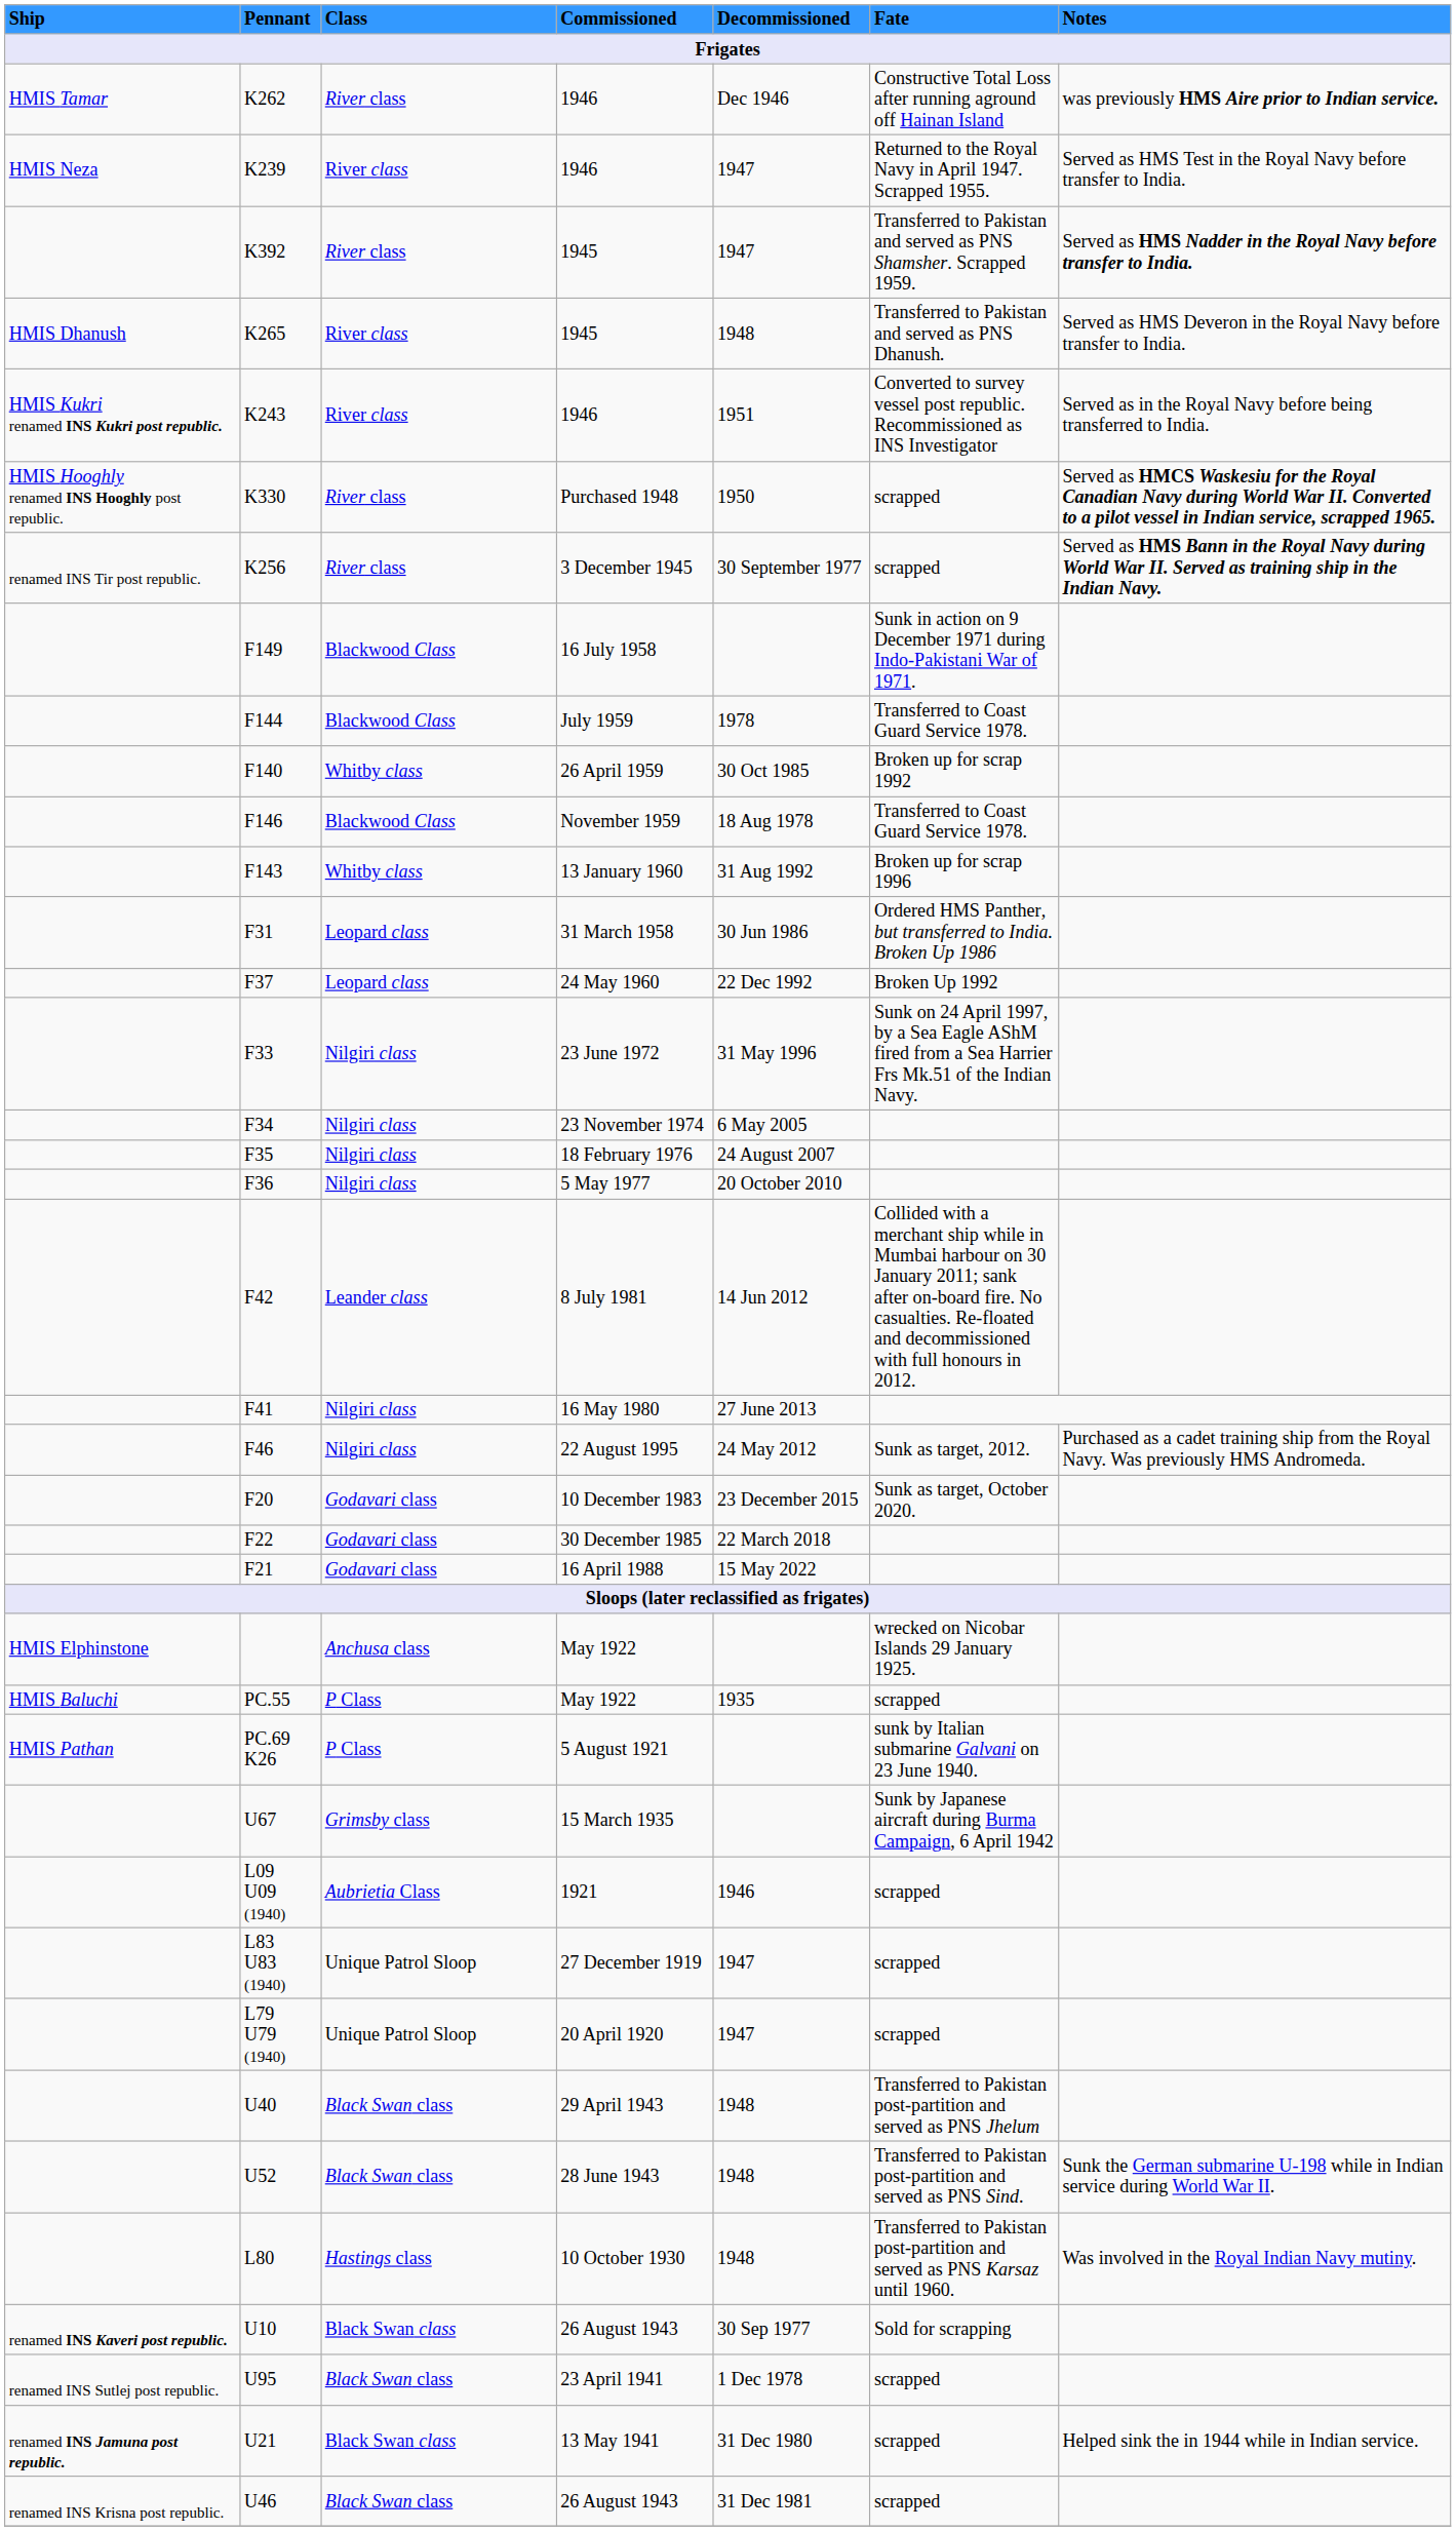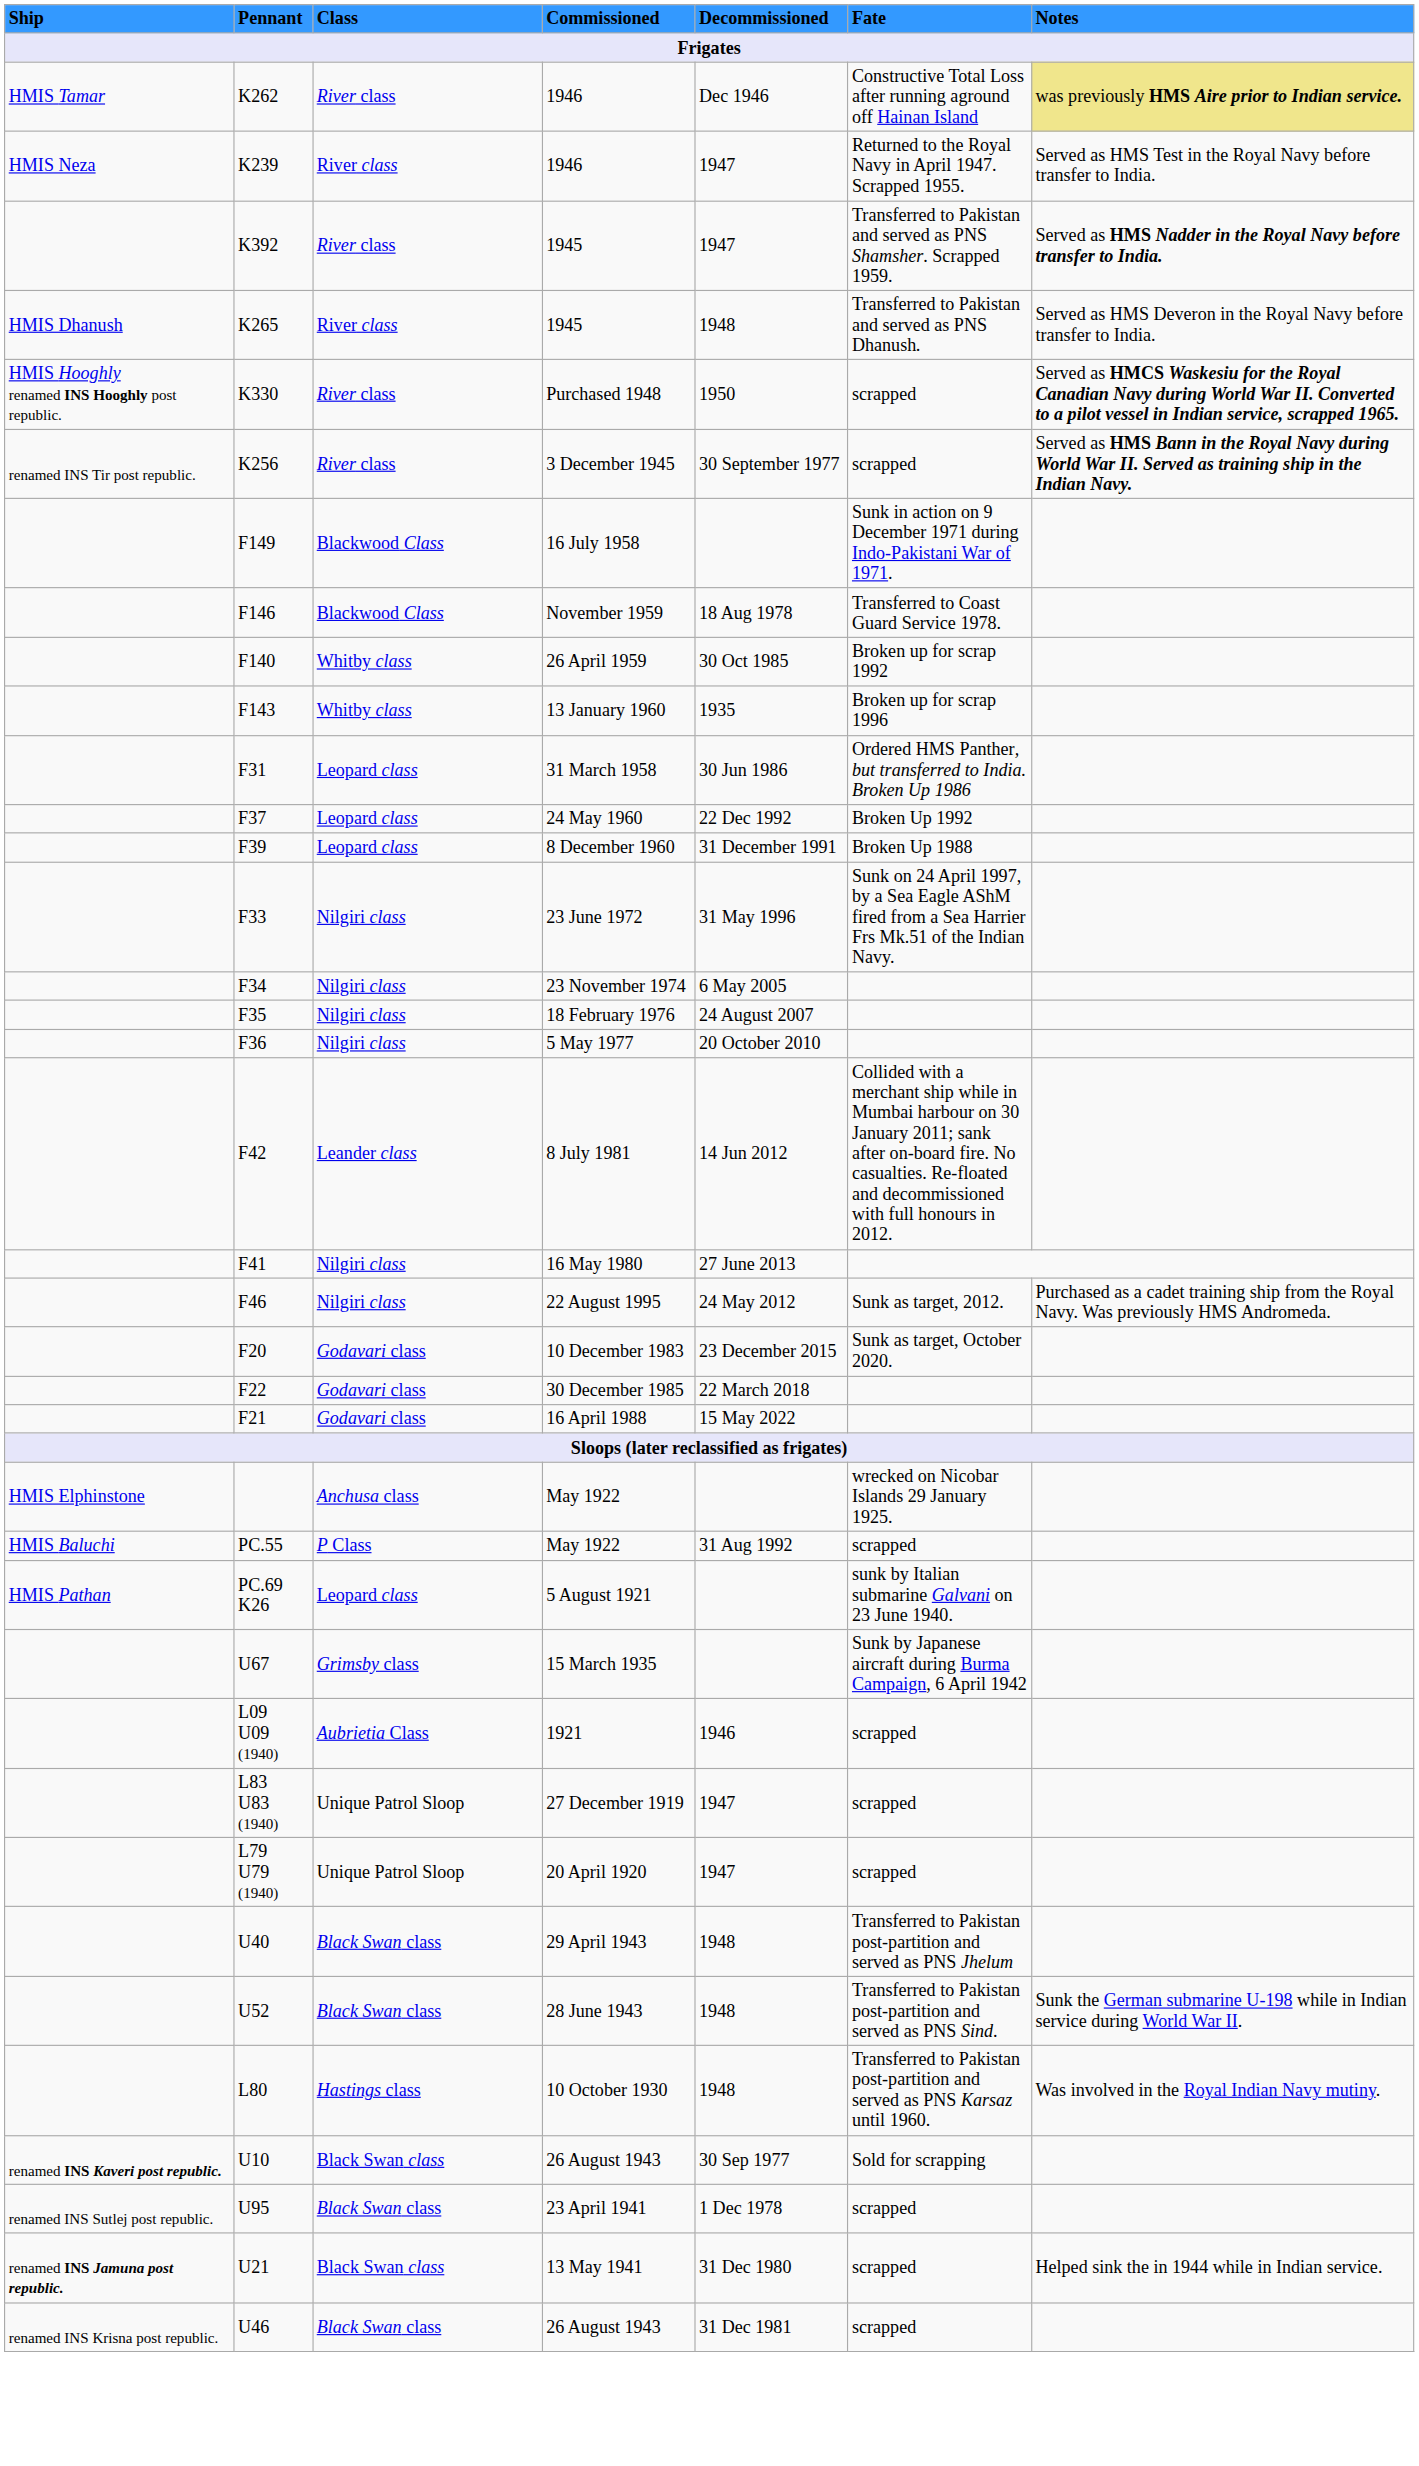 <table class="wikitable">
 <tr>
 <th style="text-align:left; width:15%;background-color:#3399FF;">Ship</th>
 <th style="text-align:left; width:5%;background-color:#3399FF;">Pennant</th>
 <th style="text-align:left; width:15%;background-color:#3399FF;">Class</th>
 <th style="text-align:left; width:10%;background-color:#3399FF;">Commissioned</th>
 <th style="text-align:left; width:10%;background-color:#3399FF;">Decommissioned</th>
 <th style="text-align:left; width:12%;background-color:#3399FF;">Fate</th>
 <th style="text-align:left; width:25%;background-color:#3399FF;">Notes</th>
 </tr>
 <tr>
 <th colspan="7" style="background: lavender;">Frigates</th>
 </tr>
 <tr>
 <td><a href='#'>HMIS <em>Tamar</em></a></td>
 <td>K262</td>
 <td><a href='#'><em>River</em> class</a></td>
 <td>1946</td>
 <td>Dec 1946</td>
 <td>Constructive Total Loss after running aground off <a href='#'>Hainan Island</a></td>
-<td>was previously <strong>HMS <em>Aire<strong><em> prior to Indian service.</td>
+<td style="background: khaki;">was previously <strong>HMS <em>Aire<strong><em> prior to Indian service.</td>
 </tr>
 <tr>
 <td><a href='#'>HMIS </em>Neza<em></a></td>
 <td>K239</td>
 <td><a href='#'></em>River<em> class</a></td>
 <td>1946</td>
 <td>1947</td>
 <td>Returned to the Royal Navy in April 1947. Scrapped 1955.</td>
 <td>Served as </strong>HMS </em>Test</em></strong> in the Royal Navy before transfer to India.</td>
 </tr>
 <tr>
 <td></td>
 <td>K392</td>
 <td><a href='#'><em>River</em> class</a></td>
 <td>1945</td>
 <td>1947</td>
 <td>Transferred to Pakistan and served as PNS <em>Shamsher</em>. Scrapped 1959.</td>
 <td>Served as <strong>HMS <em>Nadder<strong><em> in the Royal Navy before transfer to India.</td>
 </tr>
 <tr>
 <td><a href='#'>HMIS </em>Dhanush<em></a></td>
 <td>K265</td>
 <td><a href='#'></em>River<em> class</a></td>
 <td>1945</td>
 <td>1948</td>
 <td>Transferred to Pakistan and served as PNS </em>Dhanush<em>.</td>
 <td>Served as </strong>HMS </em>Deveron</em></strong> in the Royal Navy before transfer to India.</td>
-</tr>
-<tr>
-<td><a href='#'>HMIS <em>Kukri</em></a><br><small>renamed <strong>INS <em>Kukri<strong><em> post republic.</small></td>
-<td>K243</td>
-<td><a href='#'></em>River<em> class</a></td>
-<td>1946</td>
-<td>1951</td>
-<td>Converted to survey vessel post republic. Recommissioned as </strong>INS </em>Investigator</em></strong> </td>
-<td>Served as <strong></strong> in the Royal Navy before being transferred to India.</td>
 </tr>
 <tr>
 <td><a href='#'>HMIS <em>Hooghly</em></a><br><small>renamed <strong>INS Hooghly</strong> post republic.</small></td>
 <td>K330</td>
 <td><a href='#'><em>River</em> class</a></td>
 <td>Purchased 1948</td>
 <td>1950</td>
 <td>scrapped</td>
 <td>Served as <strong>HMCS <em>Waskesiu<strong><em> for the Royal Canadian Navy during World War II. Converted to a pilot vessel in Indian service, scrapped 1965.</td>
 </tr>
 <tr>
 <td><br><small>renamed </strong>INS </em>Tir</em></strong> post republic.</small></td>
 <td>K256</td>
 <td><a href='#'><em>River</em> class</a></td>
 <td>3 December 1945</td>
 <td>30 September 1977</td>
 <td>scrapped</td>
 <td>Served as <strong>HMS <em>Bann<strong><em> in the Royal Navy during World War II. Served as training ship in the Indian Navy.</td>
 </tr>
 <tr>
 <td></td>
 <td>F149</td>
 <td><a href='#'></em>Blackwood<em> Class</a></td>
 <td>16 July 1958</td>
 <td></td>
 <td>Sunk in action on 9 December 1971 during <a href='#'>Indo-Pakistani War of 1971</a>.</td>
 <td></td>
 </tr>
 <tr>
 <td></td>
-<td>F144</td>
+<td>F146</td>
 <td><a href='#'></em>Blackwood<em> Class</a></td>
-<td>July 1959</td>
-<td>1978</td>
+<td>November 1959</td>
+<td>18 Aug 1978</td>
 <td>Transferred to Coast Guard Service 1978.</td>
 <td></td>
 </tr>
 <tr>
 <td></td>
 <td>F140</td>
 <td><a href='#'></em>Whitby<em> class</a></td>
 <td>26 April 1959</td>
 <td>30 Oct 1985</td>
 <td>Broken up for scrap 1992</td>
 <td></td>
 </tr>
 <tr>
 <td></td>
-<td>F146</td>
-<td><a href='#'></em>Blackwood<em> Class</a></td>
-<td>November 1959</td>
-<td>18 Aug 1978</td>
-<td>Transferred to Coast Guard Service 1978.</td>
-<td></td>
-</tr>
-<tr>
-<td></td>
 <td>F143</td>
 <td><a href='#'></em>Whitby<em> class</a></td>
 <td>13 January 1960</td>
-<td>31 Aug 1992</td>
+<td>1935</td>
 <td>Broken up for scrap 1996</td>
 <td></td>
 </tr>
 <tr>
 <td></td>
 <td>F31</td>
 <td><a href='#'></em>Leopard<em> class</a></td>
 <td>31 March 1958</td>
 <td>30 Jun 1986</td>
 <td>Ordered HMS </em>Panther<em>, but transferred to India. Broken Up 1986</td>
 <td></td>
 </tr>
 <tr>
 <td></td>
 <td>F37</td>
 <td><a href='#'></em>Leopard<em> class</a></td>
 <td>24 May 1960</td>
 <td>22 Dec 1992</td>
 <td>Broken Up 1992</td>
+<td></td>
+</tr>
+<tr>
+<td></td>
+<td>F39</td>
+<td><a href='#'></em>Leopard<em> class</a></td>
+<td>8 December 1960</td>
+<td>31 December 1991</td>
+<td>Broken Up 1988</td>
 <td></td>
 </tr>
 <tr>
 <td></td>
 <td>F33</td>
 <td><a href='#'></em>Nilgiri<em> class</a></td>
 <td>23 June 1972</td>
 <td>31 May 1996</td>
 <td>Sunk on 24 April 1997, by a Sea Eagle AShM fired from a Sea Harrier Frs Mk.51 of the Indian Navy.</td>
 <td></td>
 </tr>
 <tr>
 <td></td>
 <td>F34</td>
 <td><a href='#'></em>Nilgiri<em> class</a></td>
 <td>23 November 1974</td>
 <td>6 May 2005</td>
 <td></td>
 <td></td>
 </tr>
 <tr>
 <td></td>
 <td>F35</td>
 <td><a href='#'></em>Nilgiri<em> class</a></td>
 <td>18 February 1976</td>
 <td>24 August 2007</td>
 <td></td>
 <td></td>
 </tr>
 <tr>
 <td></td>
 <td>F36</td>
 <td><a href='#'></em>Nilgiri<em> class</a></td>
 <td>5 May 1977</td>
 <td>20 October 2010</td>
 <td></td>
 <td></td>
 </tr>
 <tr>
 <td></td>
 <td>F42</td>
 <td><a href='#'></em>Leander<em> class</a></td>
 <td>8 July 1981</td>
 <td>14 Jun 2012</td>
 <td>Collided with a merchant ship while in Mumbai harbour on 30 January 2011; sank after on-board fire. No casualties. Re-floated and decommissioned with full honours in 2012.</td>
 <td></td>
 </tr>
 <tr>
 <td></td>
 <td>F41</td>
 <td><a href='#'></em>Nilgiri<em> class</a></td>
 <td>16 May 1980</td>
 <td>27 June 2013</td>
 </tr>
 <tr>
 <td></td>
 <td>F46</td>
 <td><a href='#'></em>Nilgiri<em> class</a></td>
 <td>22 August 1995</td>
 <td>24 May 2012</td>
 <td>Sunk as target, 2012.</td>
 <td>Purchased as a cadet training ship from the Royal Navy. Was previously </strong>HMS </em>Andromeda</em></strong>.</td>
 </tr>
 <tr>
 <td></td>
 <td>F20</td>
 <td><a href='#'><em>Godavari</em> class</a></td>
 <td>10 December 1983</td>
 <td>23 December 2015</td>
 <td>Sunk as target, October 2020.</td>
 <td></td>
 </tr>
 <tr>
 <td></td>
 <td>F22</td>
 <td><a href='#'><em>Godavari</em> class</a></td>
 <td>30 December 1985</td>
 <td>22 March 2018</td>
 <td></td>
 <td></td>
 </tr>
 <tr>
 <td></td>
 <td>F21</td>
 <td><a href='#'><em>Godavari</em> class</a></td>
 <td>16 April 1988</td>
 <td>15 May 2022</td>
 <td></td>
 <td></td>
 </tr>
 <tr>
 <th colspan="7" style="background: lavender;">Sloops (later reclassified as frigates)</th>
 </tr>
 <tr>
 <td><a href='#'>HMIS Elphinstone</a></td>
 <td></td>
 <td><a href='#'><em>Anchusa</em> class</a></td>
 <td>May 1922</td>
 <td></td>
 <td>wrecked on Nicobar Islands 29 January 1925.</td>
 <td></td>
 </tr>
 <tr>
 <td><a href='#'>HMIS <em>Baluchi</em></a></td>
 <td>PC.55</td>
 <td><a href='#'><em>P</em> Class</a></td>
 <td>May 1922</td>
-<td>1935</td>
+<td>31 Aug 1992</td>
 <td>scrapped</td>
 <td></td>
 </tr>
 <tr>
 <td><a href='#'>HMIS <em>Pathan</em></a></td>
 <td>PC.69<br>K26</td>
-<td><a href='#'><em>P</em> Class</a></td>
+<td><a href='#'></em>Leopard<em> class</a></td>
 <td>5 August 1921</td>
 <td></td>
 <td>sunk by Italian submarine <a href='#'><em>Galvani</em></a> on 23 June 1940.</td>
 <td></td>
 </tr>
 <tr>
 <td></td>
 <td>U67</td>
 <td><a href='#'><em>Grimsby</em> class</a></td>
 <td>15 March 1935</td>
 <td></td>
 <td>Sunk by Japanese aircraft during <a href='#'>Burma Campaign</a>, 6 April 1942</td>
 <td></td>
 </tr>
 <tr>
 <td></td>
 <td>L09 <br> U09 <small>(1940)</small></td>
 <td><a href='#'><em>Aubrietia</em> Class</a></td>
 <td>1921</td>
 <td>1946</td>
 <td>scrapped</td>
 <td></td>
 </tr>
 <tr>
 <td></td>
 <td>L83 <br> U83 <small>(1940)</small></td>
 <td>Unique Patrol Sloop</td>
 <td>27 December 1919</td>
 <td>1947</td>
 <td>scrapped</td>
 <td></td>
 </tr>
 <tr>
 <td></td>
 <td>L79 <br> U79 <small>(1940)</small></td>
 <td>Unique Patrol Sloop</td>
 <td>20 April 1920</td>
 <td>1947</td>
 <td>scrapped</td>
 <td></td>
 </tr>
 <tr>
 <td></td>
 <td>U40</td>
 <td><a href='#'><em>Black Swan</em> class</a></td>
 <td>29 April 1943</td>
 <td>1948</td>
 <td>Transferred to Pakistan post-partition and served as PNS <em>Jhelum</em></td>
 <td></td>
 </tr>
 <tr>
 <td></td>
 <td>U52</td>
 <td><a href='#'><em>Black Swan</em> class</a></td>
 <td>28 June 1943</td>
 <td>1948</td>
 <td>Transferred to Pakistan post-partition and served as PNS <em>Sind</em>.</td>
 <td>Sunk the <a href='#'>German submarine U-198</a> while in Indian service during <a href='#'>World War II</a>.</td>
 </tr>
 <tr>
 <td></td>
 <td>L80</td>
 <td><a href='#'><em>Hastings</em> class</a></td>
 <td>10 October 1930</td>
 <td>1948</td>
 <td>Transferred to Pakistan post-partition and served as PNS <em>Karsaz</em> until 1960.</td>
 <td>Was involved in the <a href='#'>Royal Indian Navy mutiny</a>.</td>
 </tr>
 <tr>
 <td> <br>  <small>renamed <strong>INS <em>Kaveri<strong><em> post republic.</small></td>
 <td>U10</td>
 <td><a href='#'></em>Black Swan<em> class</a></td>
 <td>26 August 1943</td>
 <td>30 Sep 1977</td>
 <td>Sold for scrapping</td>
 <td></td>
 </tr>
 <tr>
 <td> <br> <small>renamed </strong>INS </em>Sutlej</em></strong> post republic.</small></td>
 <td>U95</td>
 <td><a href='#'><em>Black Swan</em> class</a></td>
 <td>23 April 1941</td>
 <td>1 Dec 1978</td>
 <td>scrapped</td>
 <td></td>
 </tr>
 <tr>
 <td> <br> <small> renamed <strong>INS <em>Jamuna<strong><em> post republic.</small></td>
 <td>U21</td>
 <td><a href='#'></em>Black Swan<em> class</a></td>
 <td>13 May 1941</td>
 <td>31 Dec 1980</td>
 <td>scrapped</td>
 <td>Helped sink the  in 1944 while in Indian service.</td>
 </tr>
 <tr>
 <td>  <br> <small> renamed </strong>INS </em>Krisna</em></strong> post republic.</small></td>
 <td>U46</td>
 <td><a href='#'><em>Black Swan</em> class</a></td>
 <td>26 August 1943</td>
 <td>31 Dec 1981</td>
 <td>scrapped</td>
 <td></td>
 </tr>
 <tr>
 </tr>
 </table>
